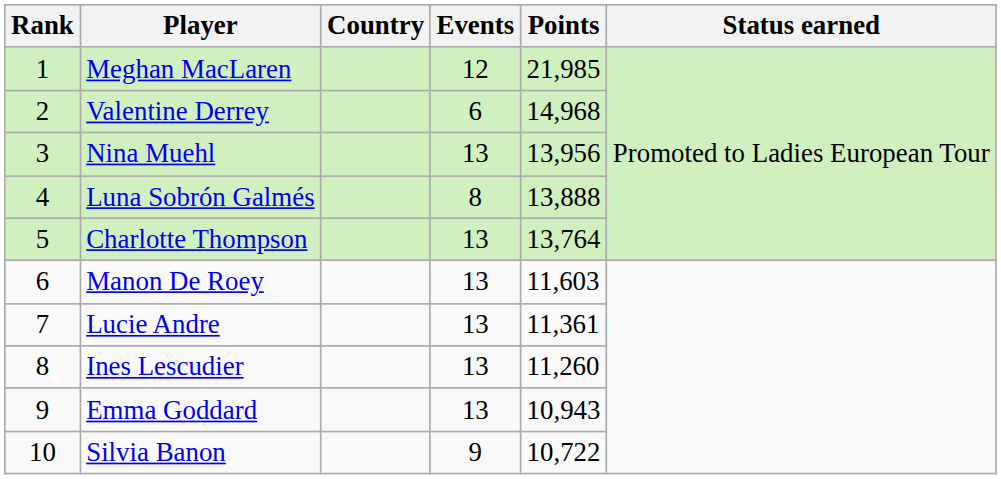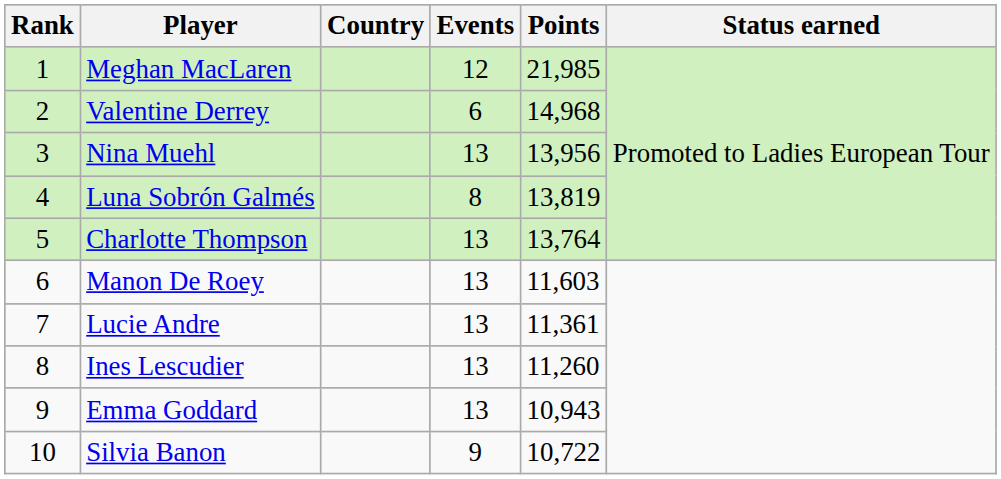 <table class="wikitable">
 <tr>
 <th>Rank</th>
 <th>Player</th>
 <th>Country</th>
 <th>Events</th>
 <th>Points</th>
 <th>Status earned</th>
 </tr>
 <tr style="background:#D0F0C0;">
 <td align=center>1</td>
 <td><a href='#'>Meghan MacLaren</a></td>
 <td></td>
 <td align=center>12</td>
 <td>21,985</td>
 <td rowspan=5>Promoted to Ladies European Tour</td>
 </tr>
 <tr style="background:#D0F0C0;">
 <td align=center>2</td>
 <td><a href='#'>Valentine Derrey</a></td>
 <td></td>
 <td align=center>6</td>
 <td>14,968</td>
 </tr>
 <tr style="background:#D0F0C0;">
 <td align=center>3</td>
 <td><a href='#'>Nina Muehl</a></td>
 <td></td>
 <td align=center>13</td>
 <td>13,956</td>
 </tr>
 <tr style="background:#D0F0C0;">
 <td align=center>4</td>
 <td><a href='#'>Luna Sobrón Galmés</a></td>
 <td></td>
 <td align=center>8</td>
-<td>13,888</td>
+<td>13,819</td>
 </tr>
 <tr style="background:#D0F0C0;">
 <td align=center>5</td>
 <td><a href='#'>Charlotte Thompson</a></td>
 <td></td>
 <td align=center>13</td>
 <td>13,764</td>
 </tr>
 <tr>
 <td align=center>6</td>
 <td><a href='#'>Manon De Roey</a></td>
 <td></td>
 <td align=center>13</td>
 <td>11,603</td>
 <td rowspan=5></td>
 </tr>
 <tr>
 <td align=center>7</td>
 <td><a href='#'>Lucie Andre</a></td>
 <td></td>
 <td align=center>13</td>
 <td>11,361</td>
 </tr>
 <tr>
 <td align=center>8</td>
 <td><a href='#'>Ines Lescudier</a></td>
 <td></td>
 <td align=center>13</td>
 <td>11,260</td>
 </tr>
 <tr>
 <td align=center>9</td>
 <td><a href='#'>Emma Goddard</a></td>
 <td></td>
 <td align=center>13</td>
 <td>10,943</td>
 </tr>
 <tr>
 <td align=center>10</td>
 <td><a href='#'>Silvia Banon</a></td>
 <td></td>
 <td align=center>9</td>
 <td>10,722</td>
 </tr>
 </table>
